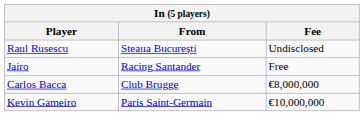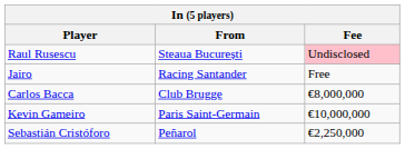 <table class="wikitable collapsible collapsed">
 <tr>
 <th colspan="3" width="500"> <strong>In</strong> <small>(5 players)</small></th>
 </tr>
 <tr>
 <th>Player</th>
 <th>From</th>
 <th>Fee</th>
 </tr>
 <tr>
 <td> <a href='#'>Raul Rusescu</a></td>
 <td> <a href='#'>Steaua București</a></td>
-<td>Undisclosed</td>
+<td style="background: pink;">Undisclosed</td>
 </tr>
 <tr>
 <td> <a href='#'>Jairo</a></td>
 <td> <a href='#'>Racing Santander</a></td>
 <td>Free</td>
 </tr>
 <tr>
 <td> <a href='#'>Carlos Bacca</a></td>
 <td> <a href='#'>Club Brugge</a></td>
 <td>€8,000,000</td>
 </tr>
 <tr>
 <td> <a href='#'>Kevin Gameiro</a></td>
 <td> <a href='#'>Paris Saint-Germain</a></td>
 <td>€10,000,000</td>
 </tr>
+<tr>
+<td> <a href='#'>Sebastián Cristóforo</a></td>
+<td> <a href='#'>Peñarol</a></td>
+<td>€2,250,000</td>
+</tr>
 </table>
